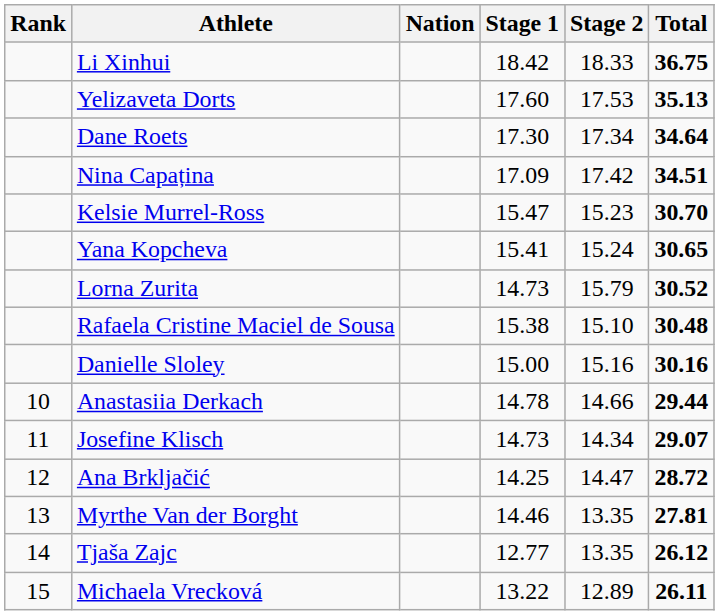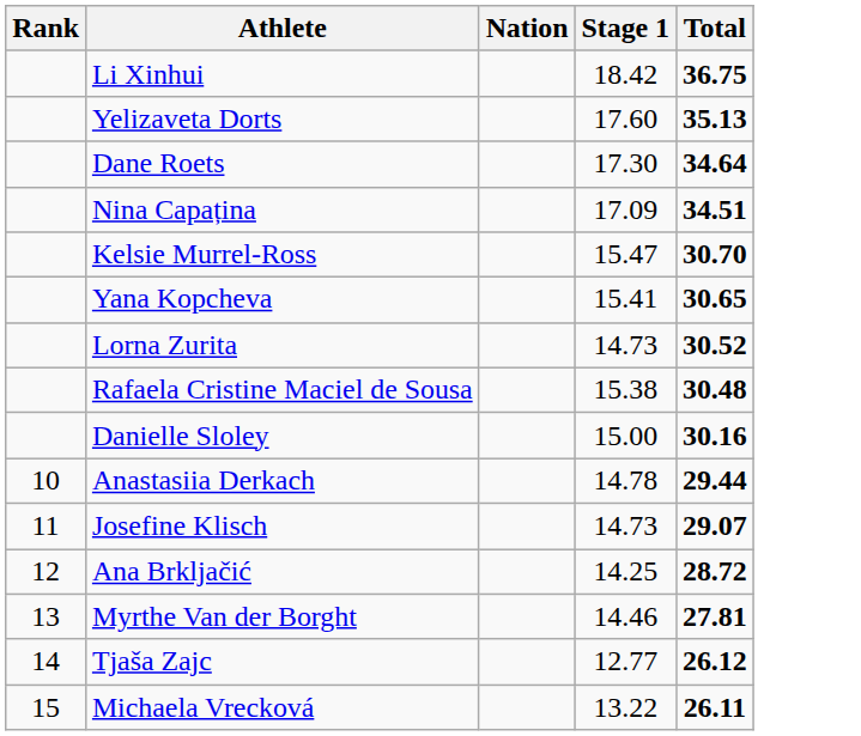 <table class="wikitable sortable" style="text-align:center">
 <tr>
 <th>Rank</th>
 <th>Athlete</th>
 <th>Nation</th>
 <th>Stage 1</th>
-<th>Stage 2</th>
 <th>Total</th>
 </tr>
 <tr>
 <td></td>
 <td align=left><a href='#'>Li Xinhui</a></td>
 <td align=left></td>
 <td>18.42</td>
-<td>18.33</td>
 <td><strong>36.75</strong></td>
 </tr>
 <tr>
 <td></td>
 <td align=left><a href='#'>Yelizaveta Dorts</a></td>
 <td align=left></td>
 <td>17.60</td>
-<td>17.53</td>
 <td><strong>35.13</strong></td>
 </tr>
 <tr>
 <td></td>
 <td align=left><a href='#'>Dane Roets</a></td>
 <td align=left></td>
 <td>17.30</td>
-<td>17.34</td>
 <td><strong>34.64</strong></td>
 </tr>
 <tr>
 <td></td>
 <td align=left><a href='#'>Nina Capațina</a></td>
 <td align=left></td>
 <td>17.09</td>
-<td>17.42</td>
 <td><strong>34.51</strong></td>
 </tr>
 <tr>
 <td></td>
 <td align=left><a href='#'>Kelsie Murrel-Ross</a></td>
 <td align=left></td>
 <td>15.47</td>
-<td>15.23</td>
 <td><strong>30.70</strong></td>
 </tr>
 <tr>
 <td></td>
 <td align=left><a href='#'>Yana Kopcheva</a></td>
 <td align=left></td>
 <td>15.41</td>
-<td>15.24</td>
 <td><strong>30.65</strong></td>
 </tr>
 <tr>
 <td></td>
 <td align=left><a href='#'>Lorna Zurita</a></td>
 <td align=left></td>
 <td>14.73</td>
-<td>15.79</td>
 <td><strong>30.52</strong></td>
 </tr>
 <tr>
 <td></td>
 <td align=left><a href='#'>Rafaela Cristine Maciel de Sousa</a></td>
 <td align=left></td>
 <td>15.38</td>
-<td>15.10</td>
 <td><strong>30.48</strong></td>
 </tr>
 <tr>
 <td></td>
 <td align=left><a href='#'>Danielle Sloley</a></td>
 <td align=left></td>
 <td>15.00</td>
-<td>15.16</td>
 <td><strong>30.16</strong></td>
 </tr>
 <tr>
 <td>10</td>
 <td align=left><a href='#'>Anastasiia Derkach</a></td>
 <td align=left></td>
 <td>14.78</td>
-<td>14.66</td>
 <td><strong>29.44</strong></td>
 </tr>
 <tr>
 <td>11</td>
 <td align=left><a href='#'>Josefine Klisch</a></td>
 <td align=left></td>
 <td>14.73</td>
-<td>14.34</td>
 <td><strong>29.07</strong></td>
 </tr>
 <tr>
 <td>12</td>
 <td align=left><a href='#'>Ana Brkljačić</a></td>
 <td align=left></td>
 <td>14.25</td>
-<td>14.47</td>
 <td><strong>28.72</strong></td>
 </tr>
 <tr>
 <td>13</td>
 <td align=left><a href='#'>Myrthe Van der Borght</a></td>
 <td align=left></td>
 <td>14.46</td>
-<td>13.35</td>
 <td><strong>27.81</strong></td>
 </tr>
 <tr>
 <td>14</td>
 <td align=left><a href='#'>Tjaša Zajc</a></td>
 <td align=left></td>
 <td>12.77</td>
-<td>13.35</td>
 <td><strong>26.12</strong></td>
 </tr>
 <tr>
 <td>15</td>
 <td align=left><a href='#'>Michaela Vrecková</a></td>
 <td align=left></td>
 <td>13.22</td>
-<td>12.89</td>
 <td><strong>26.11</strong></td>
 </tr>
 </table>
